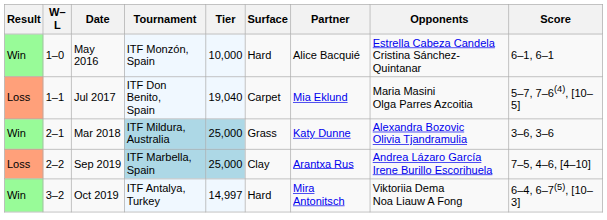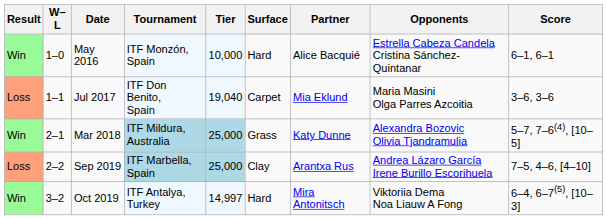 <table class="sortable wikitable">
 <tr>
 <th>Result</th>
 <th class="unsortable">W–L</th>
 <th>Date</th>
 <th>Tournament</th>
 <th>Tier</th>
 <th>Surface</th>
 <th>Partner</th>
 <th>Opponents</th>
 <th class="unsortable">Score</th>
 </tr>
 <tr>
 <td style="background:#98fb98;">Win</td>
 <td>1–0</td>
 <td>May 2016</td>
 <td style="background:#f0f8ff;">ITF Monzón,<br>Spain</td>
 <td style="background:#f0f8ff;">10,000</td>
 <td>Hard</td>
 <td> Alice Bacquié</td>
 <td> <a href='#'>Estrella Cabeza Candela</a><br> Cristina Sánchez-Quintanar</td>
 <td>6–1, 6–1</td>
 </tr>
 <tr>
 <td style="background:#FFA07A;">Loss</td>
 <td>1–1</td>
 <td>Jul 2017</td>
 <td style="background:#f0f8ff;">ITF Don Benito,<br>Spain</td>
 <td style="background:#f0f8ff;">19,040</td>
 <td>Carpet</td>
 <td> <a href='#'>Mia Eklund</a></td>
 <td> Maria Masini<br> Olga Parres Azcoitia</td>
-<td>5–7, 7–6<sup>(4)</sup>, [10–5]</td>
+<td>3–6, 3–6</td>
 </tr>
 <tr>
 <td style="background:#98fb98;">Win</td>
 <td>2–1</td>
 <td>Mar 2018</td>
 <td style="background:lightblue;">ITF Mildura,<br>Australia</td>
 <td style="background:lightblue;">25,000</td>
 <td>Grass</td>
 <td> <a href='#'>Katy Dunne</a></td>
 <td> <a href='#'>Alexandra Bozovic</a><br> <a href='#'>Olivia Tjandramulia</a></td>
-<td>3–6, 3–6</td>
+<td>5–7, 7–6<sup>(4)</sup>, [10–5]</td>
 </tr>
 <tr>
 <td style="background:#FFA07A;">Loss</td>
 <td>2–2</td>
 <td>Sep 2019</td>
 <td style="background:lightblue;">ITF Marbella,<br>Spain</td>
 <td style="background:lightblue;">25,000</td>
 <td>Clay</td>
 <td> <a href='#'>Arantxa Rus</a></td>
 <td> <a href='#'>Andrea Lázaro García</a><br> <a href='#'>Irene Burillo Escorihuela</a></td>
 <td>7–5, 4–6, [4–10]</td>
 </tr>
 <tr>
 <td style="background:#98fb98;">Win</td>
 <td>3–2</td>
 <td>Oct 2019</td>
 <td style="background:#f0f8ff;">ITF Antalya,<br>Turkey</td>
 <td style="background:#f0f8ff;">14,997</td>
 <td>Hard</td>
 <td> <a href='#'>Mira Antonitsch</a></td>
 <td> Viktoriia Dema<br> Noa Liauw A Fong</td>
 <td>6–4, 6–7<sup>(5)</sup>, [10–3]</td>
 </tr>
 </table>
